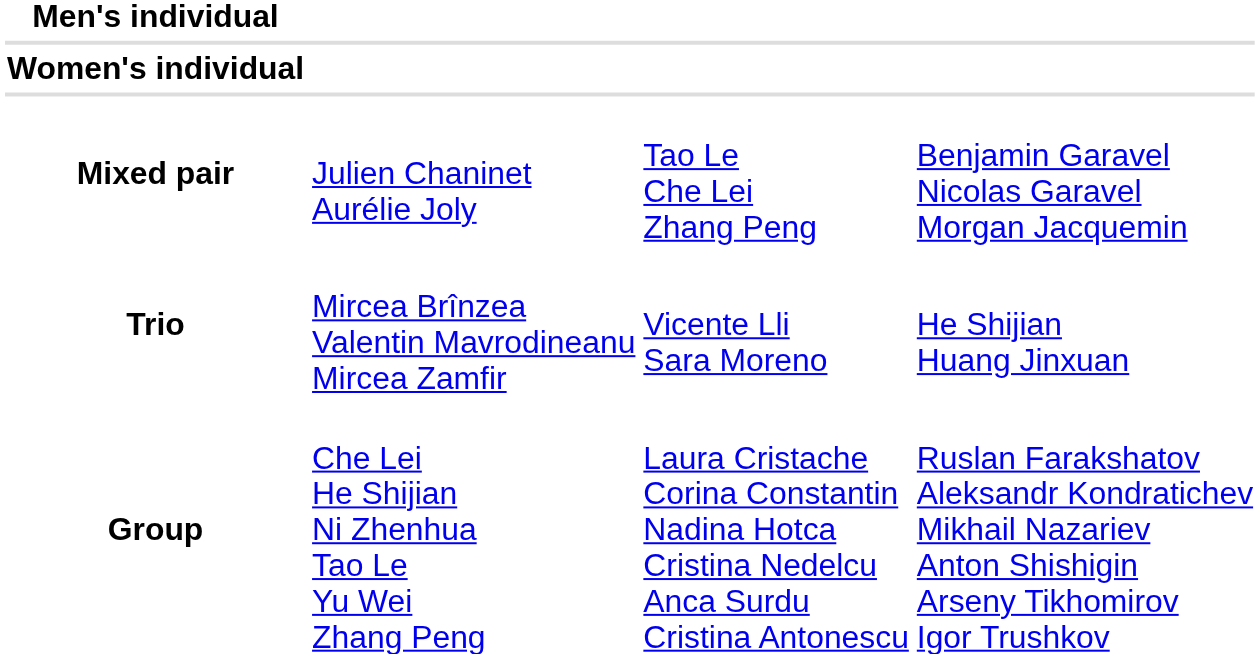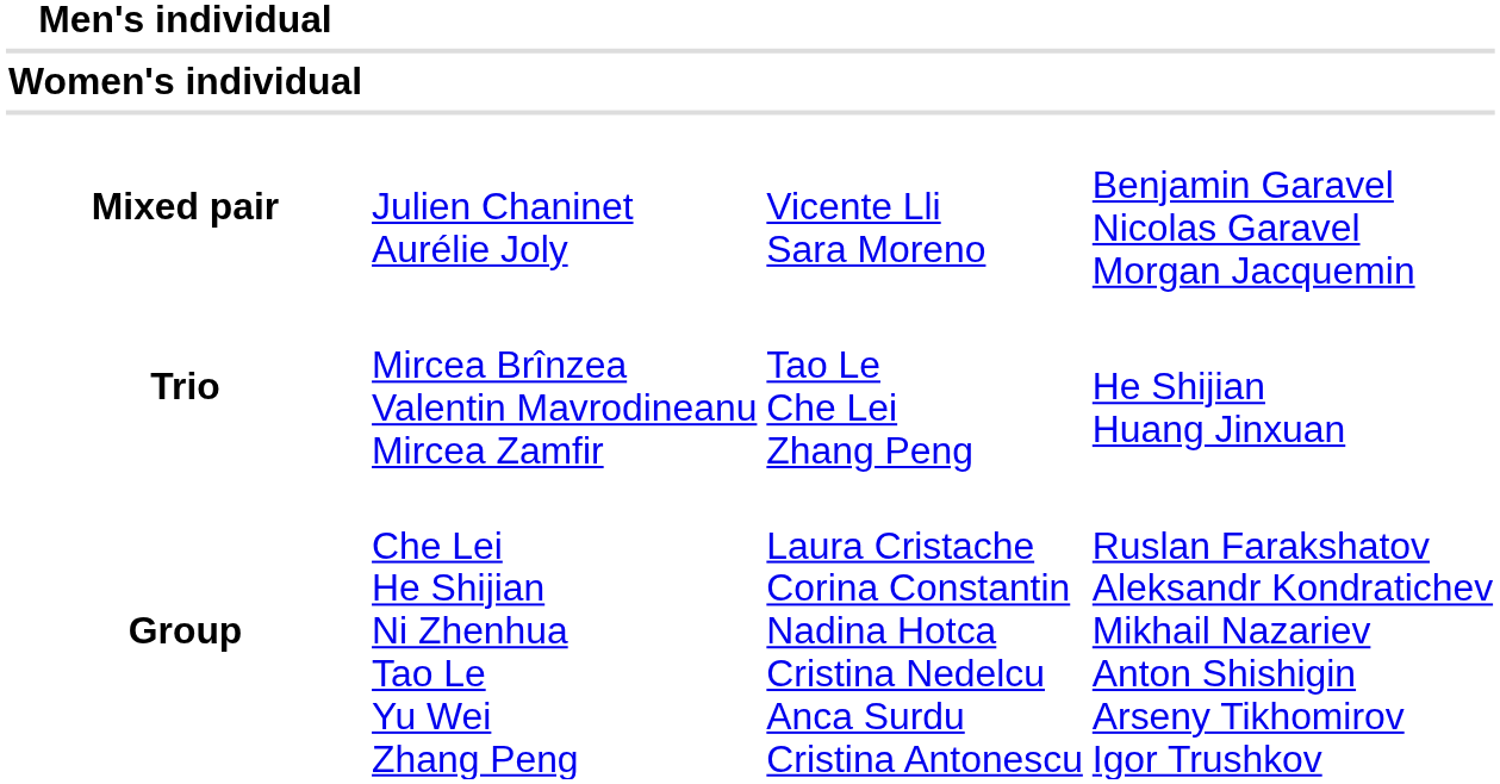 <table>
 <tr>
 <th scope="row">Men's individual</th>
 <td></td>
 <td></td>
 <td></td>
 </tr>
 <tr bgcolor=#DDDDDD>
 <td colspan=4></td>
 </tr>
 <tr>
 <th scope="row">Women's individual</th>
 <td></td>
 <td></td>
 <td></td>
 </tr>
 <tr bgcolor=#DDDDDD>
 <td colspan=4></td>
 </tr>
 <tr>
 <th scope="row">Mixed pair</th>
 <td><br><a href='#'>Julien Chaninet</a><br><a href='#'>Aurélie Joly</a></td>
-<td><br><a href='#'>Tao Le</a><br><a href='#'>Che Lei</a><br><a href='#'>Zhang Peng</a></td>
+<td><br><a href='#'>Vicente Lli</a><br><a href='#'>Sara Moreno</a></td>
 <td><br><a href='#'>Benjamin Garavel</a><br><a href='#'>Nicolas Garavel</a><br><a href='#'>Morgan Jacquemin</a></td>
 </tr>
 <tr>
 <th scope="row">Trio</th>
 <td><br><a href='#'>Mircea Brînzea</a><br><a href='#'>Valentin Mavrodineanu</a><br><a href='#'>Mircea Zamfir</a></td>
-<td><br><a href='#'>Vicente Lli</a><br><a href='#'>Sara Moreno</a></td>
+<td><br><a href='#'>Tao Le</a><br><a href='#'>Che Lei</a><br><a href='#'>Zhang Peng</a></td>
 <td><br><a href='#'>He Shijian</a><br><a href='#'>Huang Jinxuan</a></td>
 </tr>
 <tr>
 <th scope="row">Group</th>
 <td><br><a href='#'>Che Lei</a><br><a href='#'>He Shijian</a><br><a href='#'>Ni Zhenhua</a><br><a href='#'>Tao Le</a><br><a href='#'>Yu Wei</a><br><a href='#'>Zhang Peng</a></td>
 <td><br><a href='#'>Laura Cristache</a><br><a href='#'>Corina Constantin</a><br><a href='#'>Nadina Hotca</a><br><a href='#'>Cristina Nedelcu</a><br><a href='#'>Anca Surdu</a><br><a href='#'>Cristina Antonescu</a></td>
 <td><br><a href='#'>Ruslan Farakshatov</a><br><a href='#'>Aleksandr Kondratichev</a><br><a href='#'>Mikhail Nazariev</a><br><a href='#'>Anton Shishigin</a><br><a href='#'>Arseny Tikhomirov</a><br><a href='#'>Igor Trushkov</a></td>
 </tr>
 </table>
